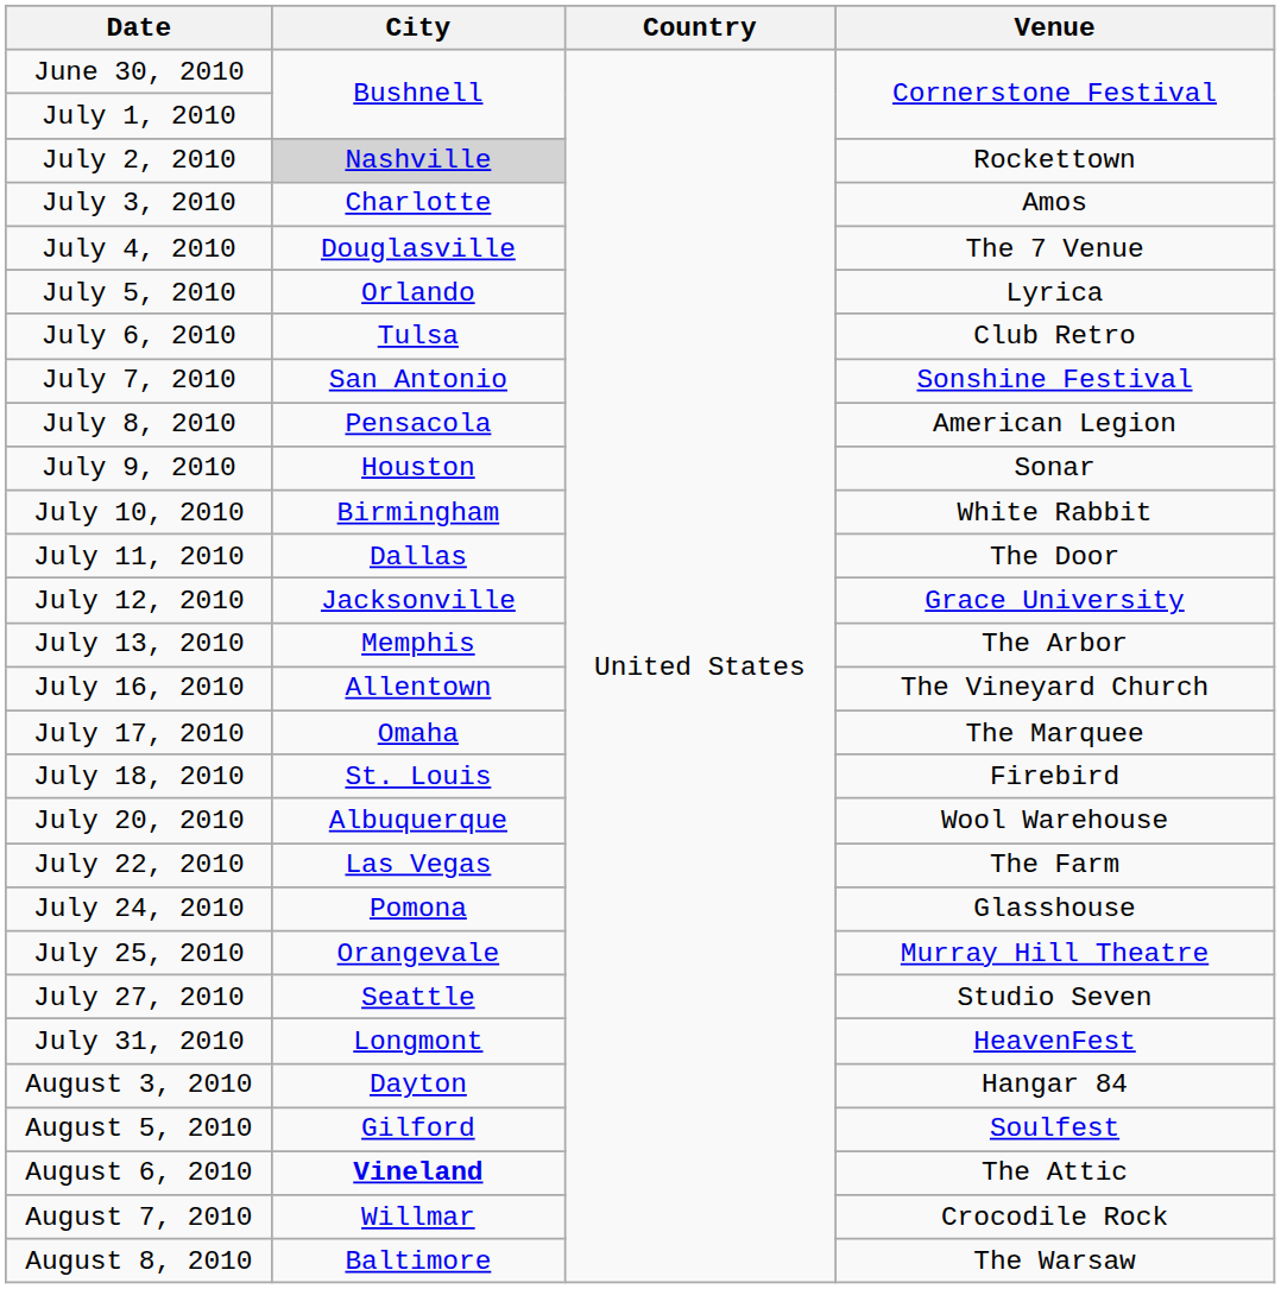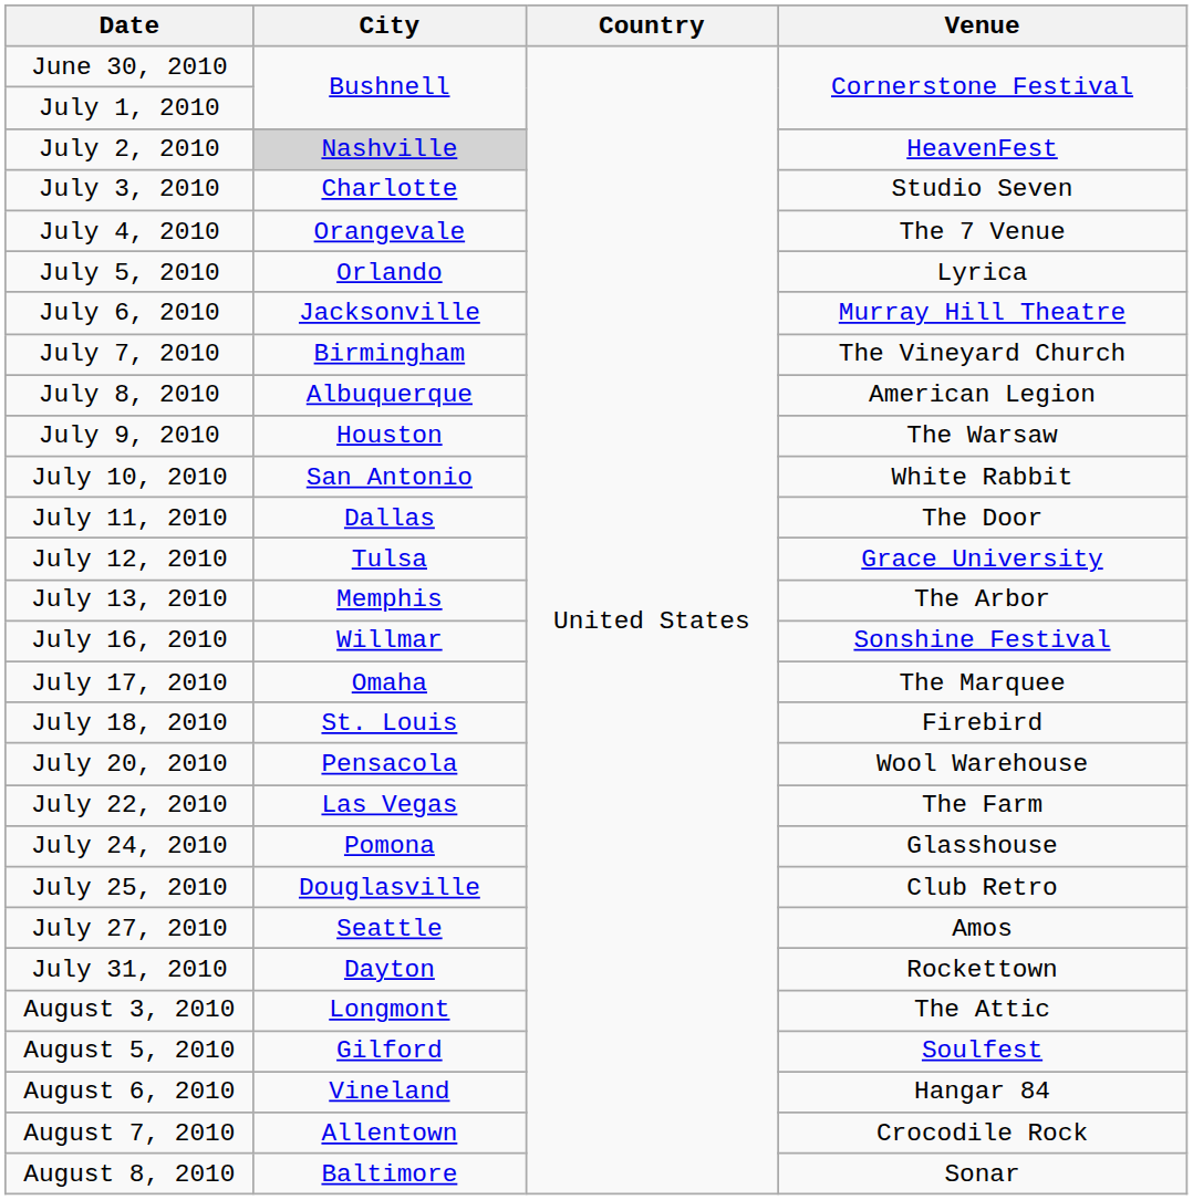 <table class="wikitable" style="text-align:center;">
 <tr>
 <th style="width:150px;">Date</th>
 <th style="width:150px;">City</th>
 <th style="width:150px;">Country</th>
 <th style="width:250px;">Venue</th>
 </tr>
 <tr>
 <td>June 30, 2010</td>
 <td rowspan="2"><a href='#'>Bushnell</a></td>
 <td rowspan="28">United States</td>
 <td rowspan="2"><a href='#'>Cornerstone Festival</a></td>
 </tr>
 <tr>
 <td>July 1, 2010</td>
 </tr>
 <tr>
 <td>July 2, 2010</td>
 <td style="background: lightgrey;"><a href='#'>Nashville</a></td>
-<td>Rockettown</td>
+<td><a href='#'>HeavenFest</a></td>
 </tr>
 <tr>
 <td>July 3, 2010</td>
 <td><a href='#'>Charlotte</a></td>
-<td>Amos</td>
+<td>Studio Seven</td>
 </tr>
 <tr>
 <td>July 4, 2010</td>
-<td><a href='#'>Douglasville</a></td>
+<td><a href='#'>Orangevale</a></td>
 <td>The 7 Venue</td>
 </tr>
 <tr>
 <td>July 5, 2010</td>
 <td><a href='#'>Orlando</a></td>
 <td>Lyrica</td>
 </tr>
 <tr>
 <td>July 6, 2010</td>
-<td><a href='#'>Tulsa</a></td>
-<td>Club Retro</td>
+<td><a href='#'>Jacksonville</a></td>
+<td><a href='#'>Murray Hill Theatre</a></td>
 </tr>
 <tr>
 <td>July 7, 2010</td>
-<td><a href='#'>San Antonio</a></td>
-<td><a href='#'>Sonshine Festival</a></td>
+<td><a href='#'>Birmingham</a></td>
+<td>The Vineyard Church</td>
 </tr>
 <tr>
 <td>July 8, 2010</td>
-<td><a href='#'>Pensacola</a></td>
+<td><a href='#'>Albuquerque</a></td>
 <td>American Legion</td>
 </tr>
 <tr>
 <td>July 9, 2010</td>
 <td><a href='#'>Houston</a></td>
-<td>Sonar</td>
+<td>The Warsaw</td>
 </tr>
 <tr>
 <td>July 10, 2010</td>
-<td><a href='#'>Birmingham</a></td>
+<td><a href='#'>San Antonio</a></td>
 <td>White Rabbit</td>
 </tr>
 <tr>
 <td>July 11, 2010</td>
 <td><a href='#'>Dallas</a></td>
 <td>The Door</td>
 </tr>
 <tr>
 <td>July 12, 2010</td>
-<td><a href='#'>Jacksonville</a></td>
+<td><a href='#'>Tulsa</a></td>
 <td><a href='#'>Grace University</a></td>
 </tr>
 <tr>
 <td>July 13, 2010</td>
 <td><a href='#'>Memphis</a></td>
 <td>The Arbor</td>
 </tr>
 <tr>
 <td>July 16, 2010</td>
-<td><a href='#'>Allentown</a></td>
-<td>The Vineyard Church</td>
+<td><a href='#'>Willmar</a></td>
+<td><a href='#'>Sonshine Festival</a></td>
 </tr>
 <tr>
 <td>July 17, 2010</td>
 <td><a href='#'>Omaha</a></td>
 <td>The Marquee</td>
 </tr>
 <tr>
 <td>July 18, 2010</td>
 <td><a href='#'>St. Louis</a></td>
 <td>Firebird</td>
 </tr>
 <tr>
 <td>July 20, 2010</td>
-<td><a href='#'>Albuquerque</a></td>
+<td><a href='#'>Pensacola</a></td>
 <td>Wool Warehouse</td>
 </tr>
 <tr>
 <td>July 22, 2010</td>
 <td><a href='#'>Las Vegas</a></td>
 <td>The Farm</td>
 </tr>
 <tr>
 <td>July 24, 2010</td>
 <td><a href='#'>Pomona</a></td>
 <td>Glasshouse</td>
 </tr>
 <tr>
 <td>July 25, 2010</td>
-<td><a href='#'>Orangevale</a></td>
-<td><a href='#'>Murray Hill Theatre</a></td>
+<td><a href='#'>Douglasville</a></td>
+<td>Club Retro</td>
 </tr>
 <tr>
 <td>July 27, 2010</td>
 <td><a href='#'>Seattle</a></td>
-<td>Studio Seven</td>
+<td>Amos</td>
 </tr>
 <tr>
 <td>July 31, 2010</td>
-<td><a href='#'>Longmont</a></td>
-<td><a href='#'>HeavenFest</a></td>
+<td><a href='#'>Dayton</a></td>
+<td>Rockettown</td>
 </tr>
 <tr>
 <td>August 3, 2010</td>
-<td><a href='#'>Dayton</a></td>
-<td>Hangar 84</td>
+<td><a href='#'>Longmont</a></td>
+<td>The Attic</td>
 </tr>
 <tr>
 <td>August 5, 2010</td>
 <td><a href='#'>Gilford</a></td>
 <td><a href='#'>Soulfest</a></td>
 </tr>
 <tr>
 <td>August 6, 2010</td>
-<td><strong><a href='#'>Vineland</a></strong></td>
-<td>The Attic</td>
+<td><a href='#'>Vineland</a></td>
+<td>Hangar 84</td>
 </tr>
 <tr>
 <td>August 7, 2010</td>
-<td><a href='#'>Willmar</a></td>
+<td><a href='#'>Allentown</a></td>
 <td>Crocodile Rock</td>
 </tr>
 <tr>
 <td>August 8, 2010</td>
 <td><a href='#'>Baltimore</a></td>
-<td>The Warsaw</td>
+<td>Sonar</td>
 </tr>
 </table>
